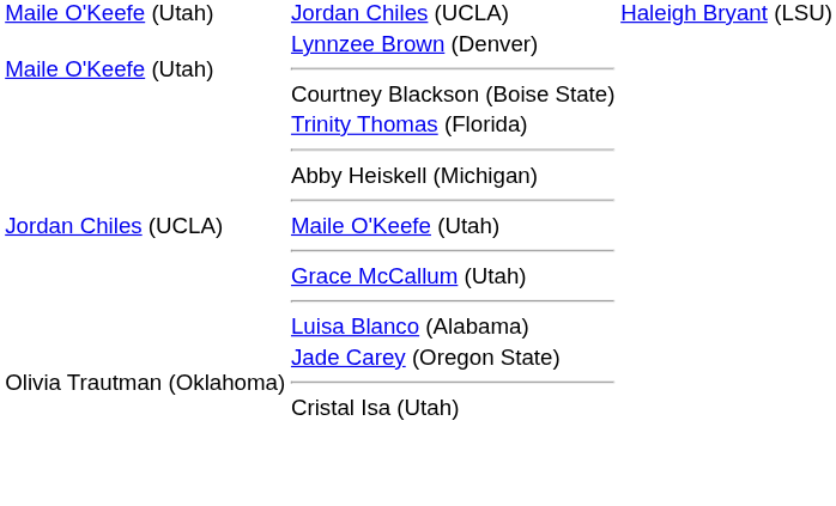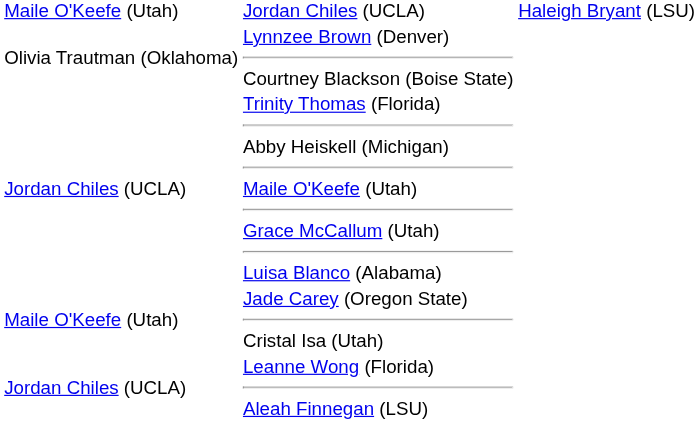 <table>
 <tr>
 <th scope=row style="text-align:left"></th>
 <td><a href='#'>Maile O'Keefe</a> (Utah)</td>
 <td><a href='#'>Jordan Chiles</a> (UCLA)</td>
 <td><a href='#'>Haleigh Bryant</a> (LSU)</td>
 </tr>
 <tr>
 <th scope=row style="text-align:left"></th>
-<td><a href='#'>Maile O'Keefe</a> (Utah)</td>
+<td>Olivia Trautman (Oklahoma)</td>
 <td><a href='#'>Lynnzee Brown</a> (Denver)<hr>Courtney Blackson (Boise State)</td>
 <td></td>
 </tr>
 <tr>
 <th scope=row style="text-align:left"></th>
 <td><a href='#'>Jordan Chiles</a> (UCLA)</td>
 <td><a href='#'>Trinity Thomas</a> (Florida)<hr>Abby Heiskell (Michigan)<hr><a href='#'>Maile O'Keefe</a> (Utah)<hr><a href='#'>Grace McCallum</a> (Utah)<hr><a href='#'>Luisa Blanco</a> (Alabama)</td>
 <td></td>
 </tr>
 <tr>
 <th scope=row style="text-align:left"></th>
-<td>Olivia Trautman (Oklahoma)</td>
+<td><a href='#'>Maile O'Keefe</a> (Utah)</td>
 <td><a href='#'>Jade Carey</a> (Oregon State)<hr>Cristal Isa (Utah)</td>
 <td></td>
 </tr>
+<tr>
+<th scope=row style="text-align:left"></th>
+<td><a href='#'>Jordan Chiles</a> (UCLA)</td>
+<td><a href='#'>Leanne Wong</a> (Florida)<hr><a href='#'>Aleah Finnegan</a> (LSU)</td>
+<td></td>
+</tr>
 </table>
